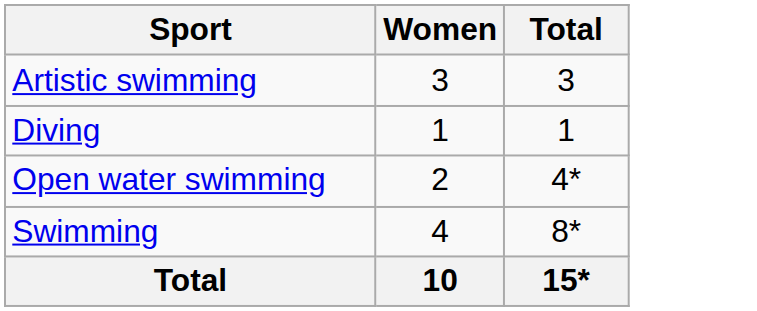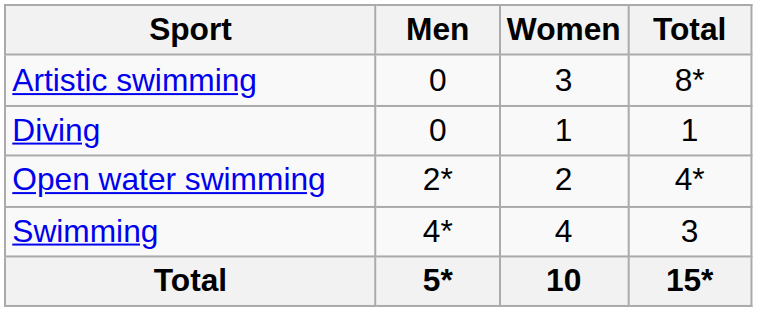 <table class="wikitable sortable" style="text-align:center;">
 <tr>
 <th width=180>Sport</th>
+<th width=55>Men</th>
 <th width=55>Women</th>
 <th width=55>Total</th>
 </tr>
 <tr>
 <td align=left><a href='#'>Artistic swimming</a></td>
+<td>0</td>
 <td>3</td>
-<td>3</td>
+<td>8*</td>
 </tr>
 <tr>
 <td align=left><a href='#'>Diving</a></td>
+<td>0</td>
 <td>1</td>
 <td>1</td>
 </tr>
 <tr>
 <td align=left><a href='#'>Open water swimming</a></td>
+<td>2*</td>
 <td>2</td>
 <td>4*</td>
 </tr>
 <tr>
 <td align=left><a href='#'>Swimming</a></td>
+<td>4*</td>
 <td>4</td>
-<td>8*</td>
+<td>3</td>
 </tr>
 <tr>
 <th>Total</th>
+<th>5*</th>
 <th>10</th>
 <th>15*</th>
 </tr>
 </table>
